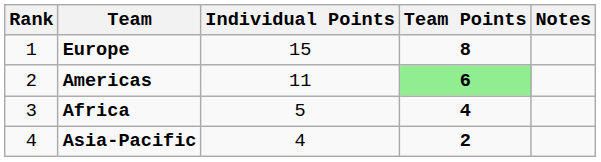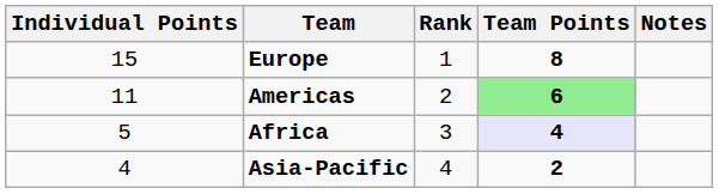 <table class="wikitable sortable" style="text-align:center">
 <tr>
+<th>Individual Points</th>
+<th>Team</th>
 <th>Rank</th>
-<th>Team</th>
-<th>Individual Points</th>
 <th>Team Points</th>
 <th>Notes</th>
 </tr>
 <tr>
+<td>15</td>
+<td align="left"><strong>Europe</strong></td>
 <td>1</td>
-<td align="left"><strong>Europe</strong></td>
-<td>15</td>
 <td><strong>8</strong></td>
 <td></td>
 </tr>
 <tr>
+<td>11</td>
+<td align="left"><strong>Americas</strong></td>
 <td>2</td>
-<td align="left"><strong>Americas</strong></td>
-<td>11</td>
 <td style="background: lightgreen;"><strong>6</strong></td>
 <td></td>
 </tr>
 <tr>
+<td>5</td>
+<td align="left"><strong>Africa</strong></td>
 <td>3</td>
-<td align="left"><strong>Africa</strong></td>
-<td>5</td>
-<td><strong>4</strong></td>
+<td style="background: lavender;"><strong>4</strong></td>
 <td></td>
 </tr>
 <tr>
 <td>4</td>
 <td align="left"><strong>Asia-Pacific</strong></td>
 <td>4</td>
 <td><strong>2</strong></td>
 <td></td>
 </tr>
 </table>
